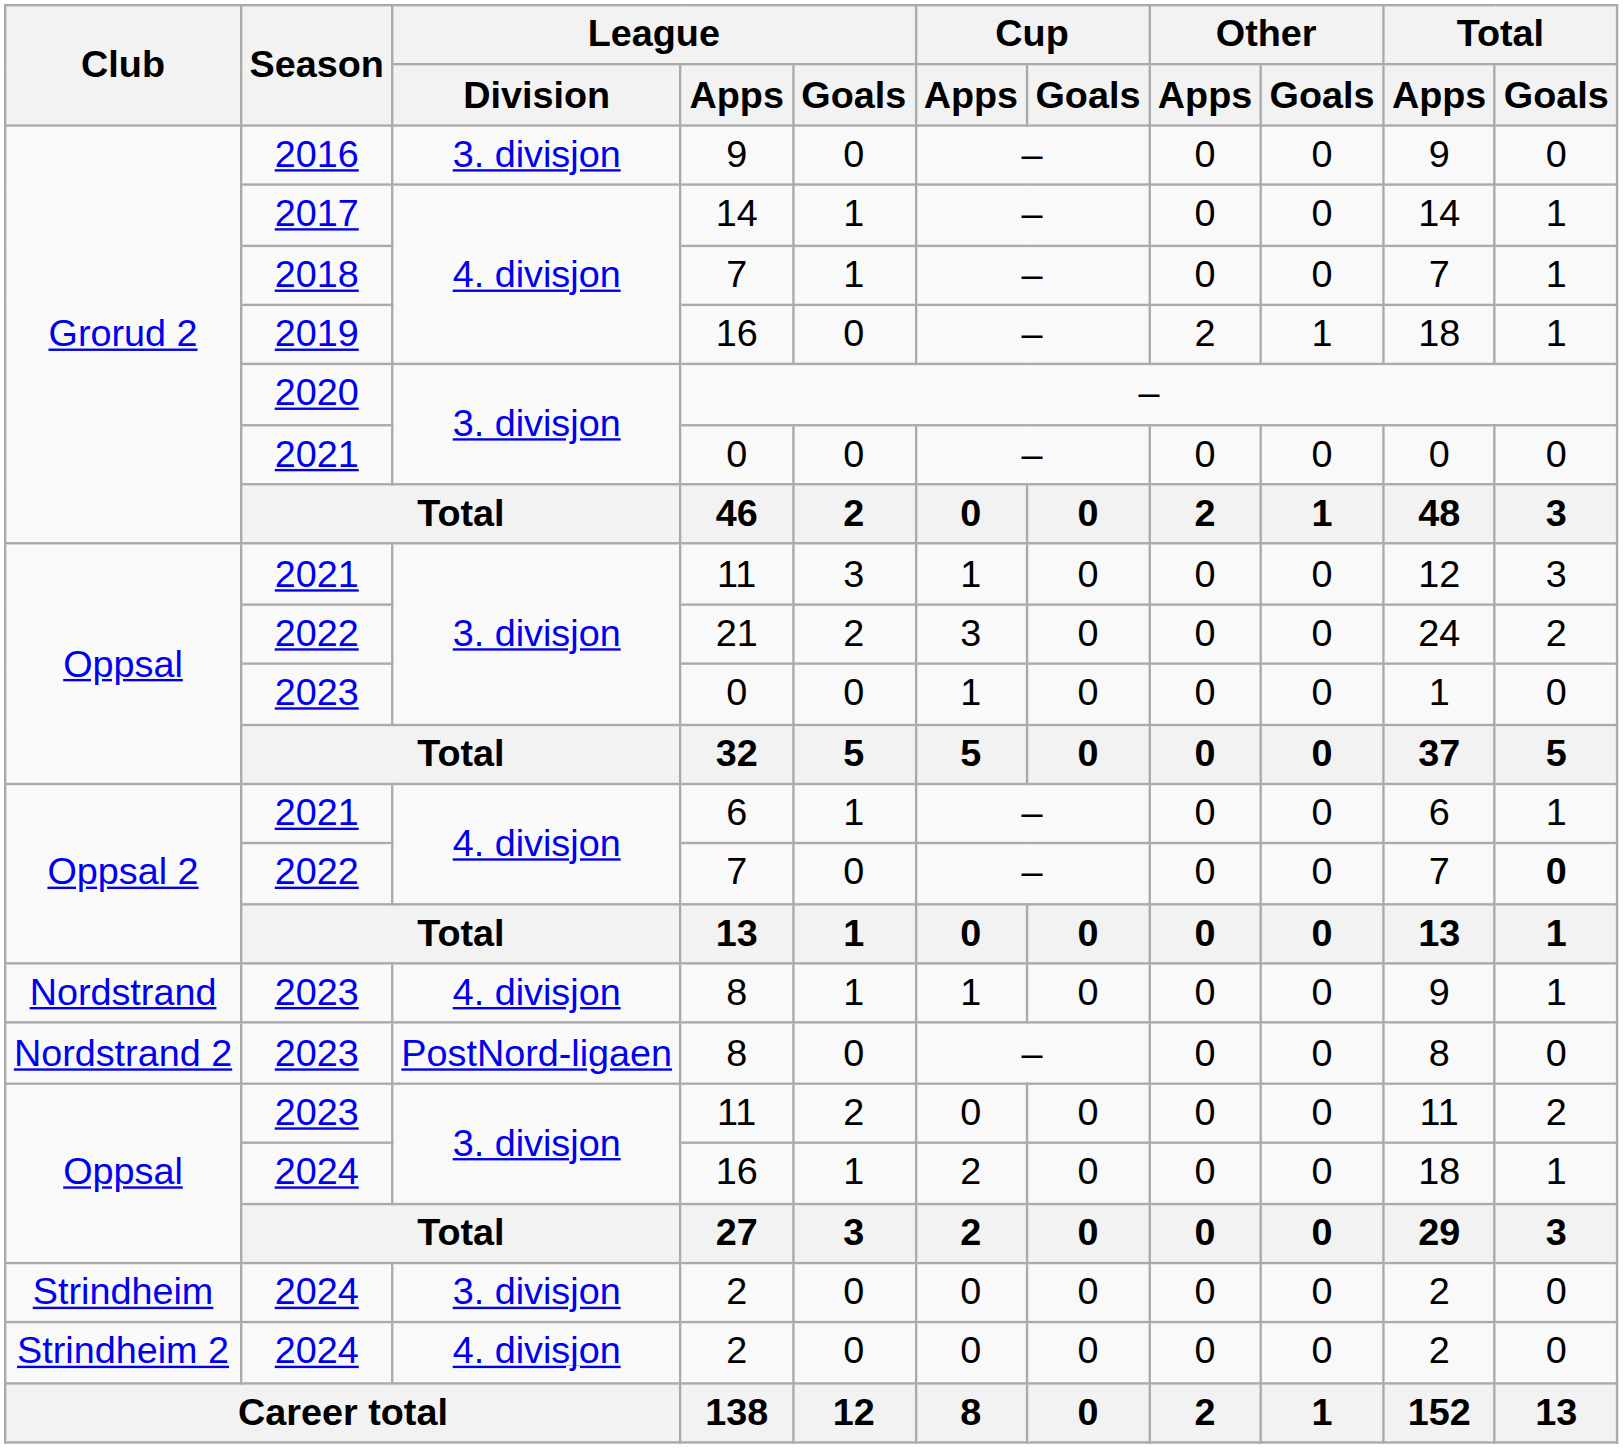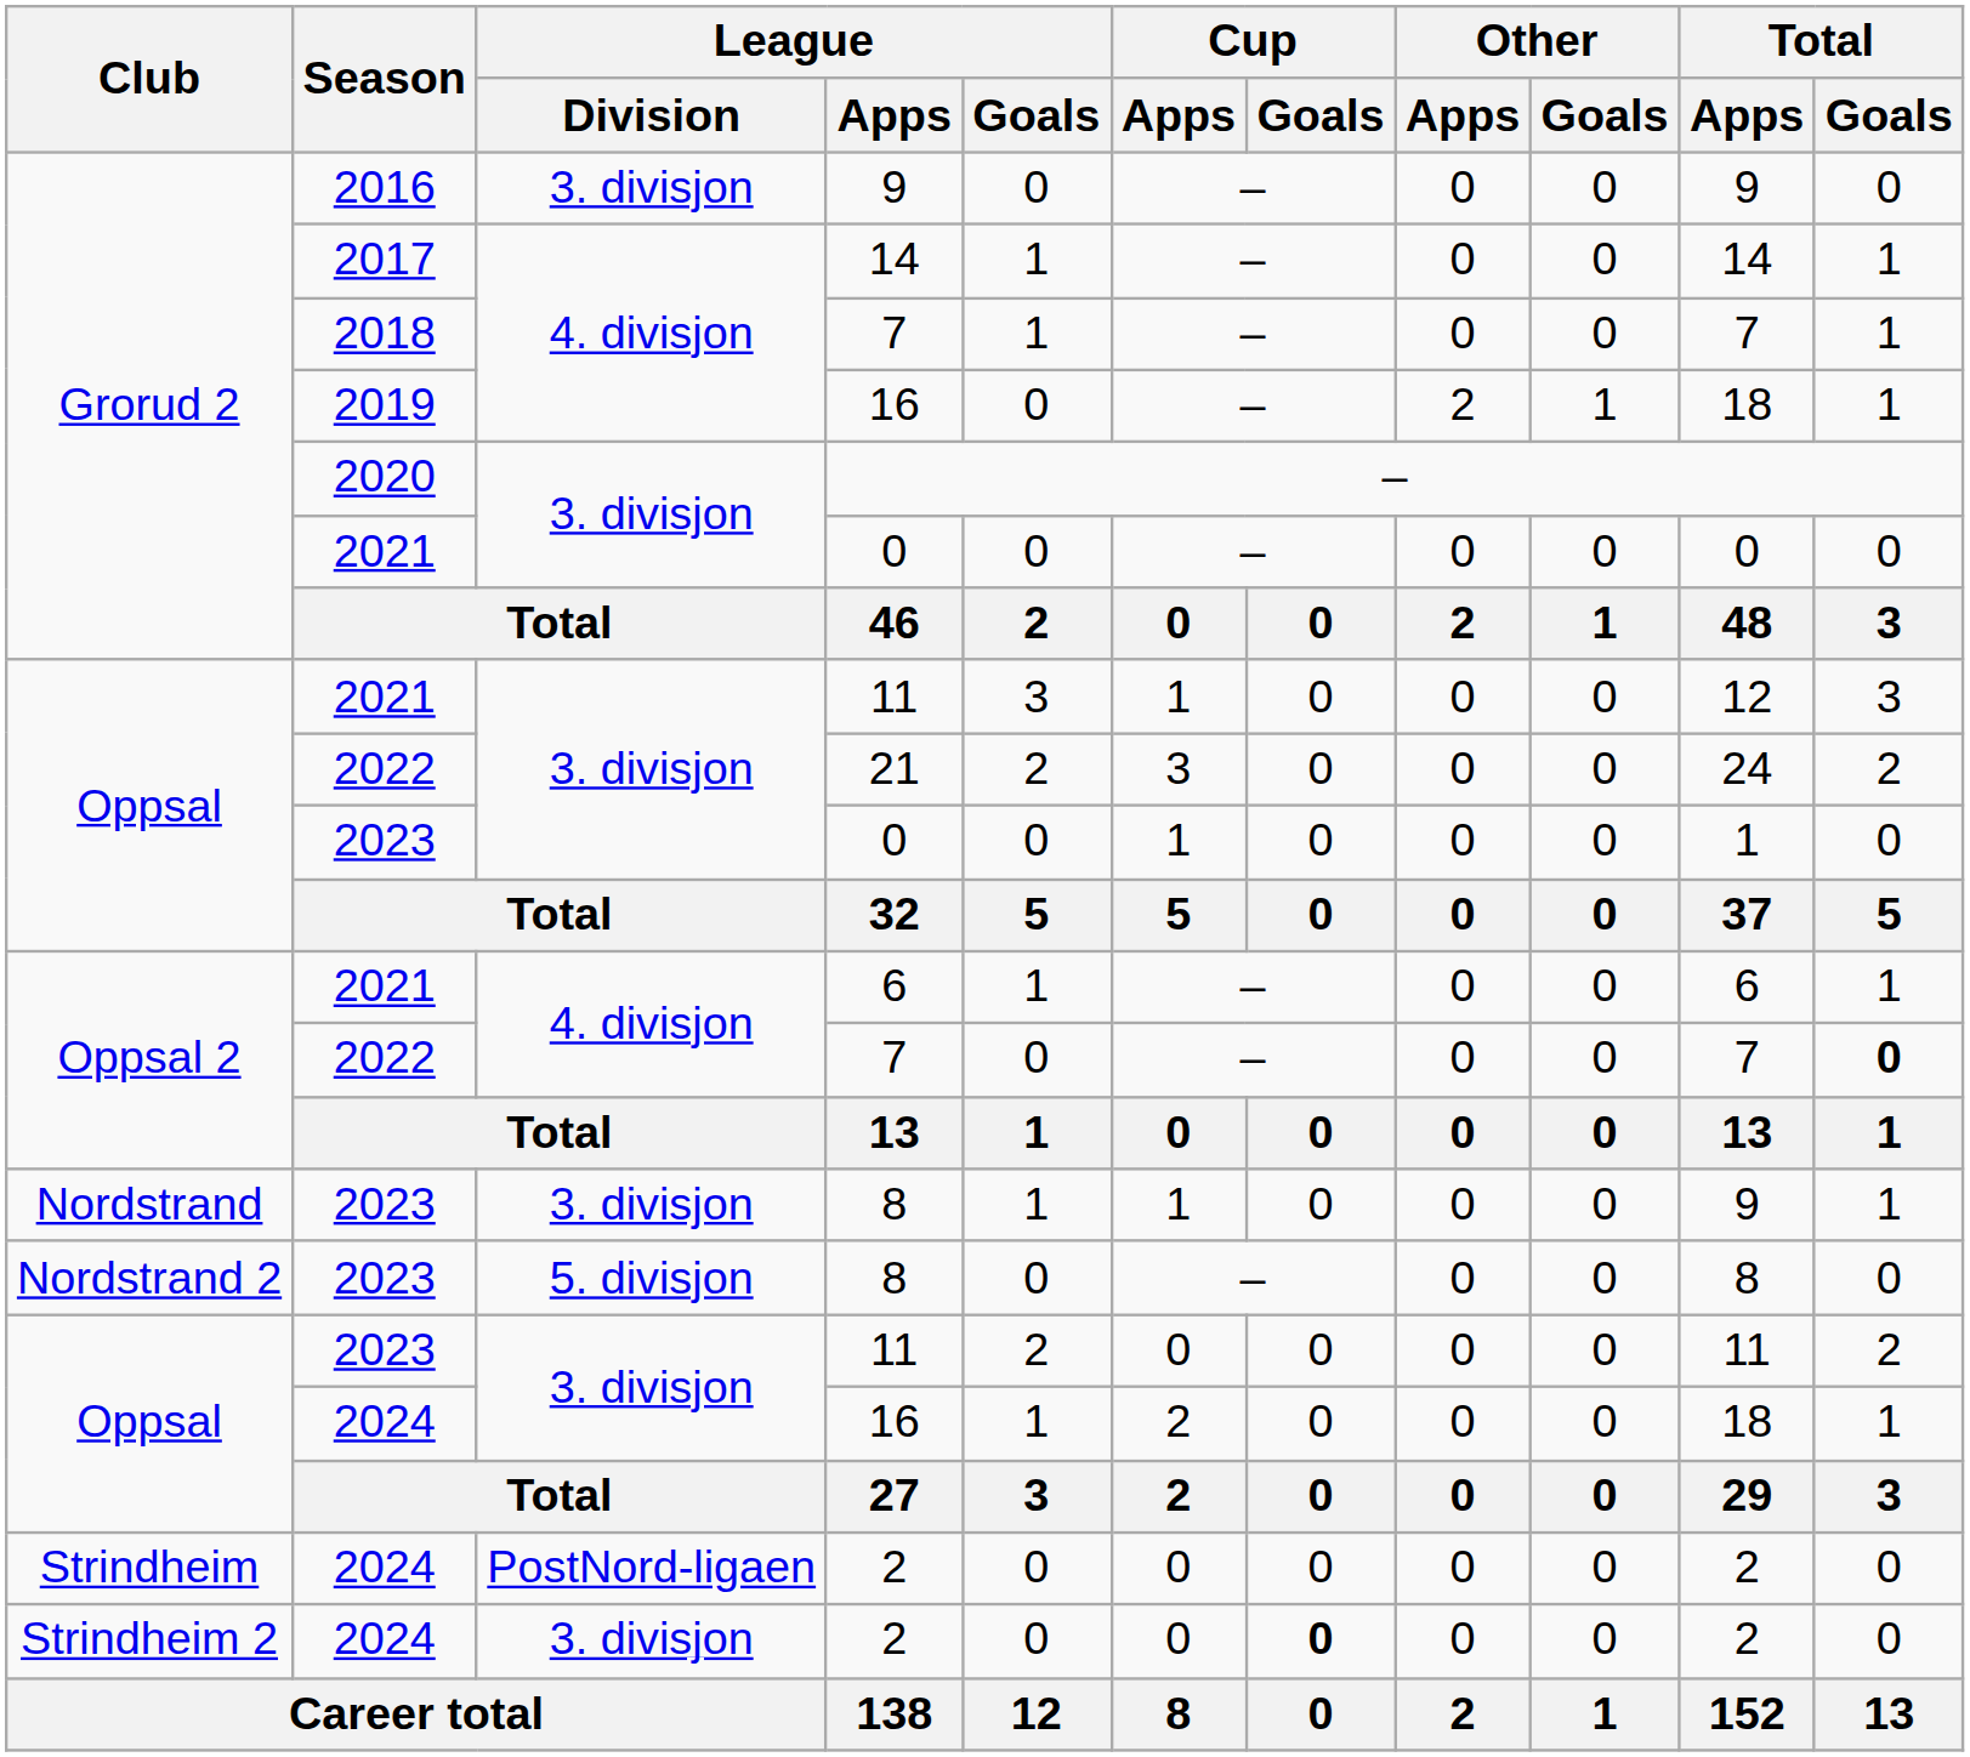 <table class=wikitable style=text-align:center>
 <tr>
 <th rowspan="2">Club</th>
 <th rowspan="2">Season</th>
 <th colspan="3">League</th>
 <th colspan="2">Cup</th>
 <th colspan="2">Other</th>
 <th colspan="2">Total</th>
 </tr>
 <tr>
 <th>Division</th>
 <th>Apps</th>
 <th>Goals</th>
 <th>Apps</th>
 <th>Goals</th>
 <th>Apps</th>
 <th>Goals</th>
 <th>Apps</th>
 <th>Goals</th>
 </tr>
 <tr>
 <td rowspan="7"><a href='#'>Grorud 2</a></td>
 <td><a href='#'>2016</a></td>
 <td><a href='#'>3. divisjon</a></td>
 <td>9</td>
 <td>0</td>
 <td colspan="2">–</td>
 <td>0</td>
 <td>0</td>
 <td>9</td>
 <td>0</td>
 </tr>
 <tr>
 <td><a href='#'>2017</a></td>
 <td rowspan="3"><a href='#'>4. divisjon</a></td>
 <td>14</td>
 <td>1</td>
 <td colspan="2">–</td>
 <td>0</td>
 <td>0</td>
 <td>14</td>
 <td>1</td>
 </tr>
 <tr>
 <td><a href='#'>2018</a></td>
 <td>7</td>
 <td>1</td>
 <td colspan="2">–</td>
 <td>0</td>
 <td>0</td>
 <td>7</td>
 <td>1</td>
 </tr>
 <tr>
 <td><a href='#'>2019</a></td>
 <td>16</td>
 <td>0</td>
 <td colspan="2">–</td>
 <td>2</td>
 <td>1</td>
 <td>18</td>
 <td>1</td>
 </tr>
 <tr>
 <td><a href='#'>2020</a></td>
 <td rowspan="2"><a href='#'>3. divisjon</a></td>
 <td colspan="8">–</td>
 </tr>
 <tr>
 <td><a href='#'>2021</a></td>
 <td>0</td>
 <td>0</td>
 <td colspan="2">–</td>
 <td>0</td>
 <td>0</td>
 <td>0</td>
 <td>0</td>
 </tr>
 <tr>
 <th colspan="2"><strong>Total</strong></th>
 <th>46</th>
 <th>2</th>
 <th>0</th>
 <th>0</th>
 <th>2</th>
 <th>1</th>
 <th>48</th>
 <th>3</th>
 </tr>
 <tr>
 <td rowspan="4"><a href='#'>Oppsal</a></td>
 <td><a href='#'>2021</a></td>
 <td rowspan="3"><a href='#'>3. divisjon</a></td>
 <td>11</td>
 <td>3</td>
 <td>1</td>
 <td>0</td>
 <td>0</td>
 <td>0</td>
 <td>12</td>
 <td>3</td>
 </tr>
 <tr>
 <td><a href='#'>2022</a></td>
 <td>21</td>
 <td>2</td>
 <td>3</td>
 <td>0</td>
 <td>0</td>
 <td>0</td>
 <td>24</td>
 <td>2</td>
 </tr>
 <tr>
 <td><a href='#'>2023</a></td>
 <td>0</td>
 <td>0</td>
 <td>1</td>
 <td>0</td>
 <td>0</td>
 <td>0</td>
 <td>1</td>
 <td>0</td>
 </tr>
 <tr>
 <th colspan="2"><strong>Total</strong></th>
 <th>32</th>
 <th>5</th>
 <th>5</th>
 <th>0</th>
 <th>0</th>
 <th>0</th>
 <th>37</th>
 <th>5</th>
 </tr>
 <tr>
 <td rowspan="3"><a href='#'>Oppsal 2</a></td>
 <td><a href='#'>2021</a></td>
 <td rowspan="2"><a href='#'>4. divisjon</a></td>
 <td>6</td>
 <td>1</td>
 <td colspan="2">–</td>
 <td>0</td>
 <td>0</td>
 <td>6</td>
 <td>1</td>
 </tr>
 <tr>
 <td><a href='#'>2022</a></td>
 <td>7</td>
 <td>0</td>
 <td colspan="2">–</td>
 <td>0</td>
 <td>0</td>
 <td>7</td>
 <td><strong>0</strong></td>
 </tr>
 <tr>
 <th colspan="2"><strong>Total</strong></th>
 <th>13</th>
 <th>1</th>
 <th>0</th>
 <th>0</th>
 <th>0</th>
 <th>0</th>
 <th>13</th>
 <th>1</th>
 </tr>
 <tr>
 <td><a href='#'>Nordstrand</a></td>
 <td><a href='#'>2023</a></td>
-<td><a href='#'>4. divisjon</a></td>
+<td><a href='#'>3. divisjon</a></td>
 <td>8</td>
 <td>1</td>
 <td>1</td>
 <td>0</td>
 <td>0</td>
 <td>0</td>
 <td>9</td>
 <td>1</td>
 </tr>
 <tr>
 <td><a href='#'>Nordstrand 2</a></td>
 <td><a href='#'>2023</a></td>
-<td><a href='#'>PostNord-ligaen</a></td>
+<td><a href='#'>5. divisjon</a></td>
 <td>8</td>
 <td>0</td>
 <td colspan="2">–</td>
 <td>0</td>
 <td>0</td>
 <td>8</td>
 <td>0</td>
 </tr>
 <tr>
 <td rowspan="3"><a href='#'>Oppsal</a></td>
 <td><a href='#'>2023</a></td>
 <td rowspan="2"><a href='#'>3. divisjon</a></td>
 <td>11</td>
 <td>2</td>
 <td>0</td>
 <td>0</td>
 <td>0</td>
 <td>0</td>
 <td>11</td>
 <td>2</td>
 </tr>
 <tr>
 <td><a href='#'>2024</a></td>
 <td>16</td>
 <td>1</td>
 <td>2</td>
 <td>0</td>
 <td>0</td>
 <td>0</td>
 <td>18</td>
 <td>1</td>
 </tr>
 <tr>
 <th colspan="2"><strong>Total</strong></th>
 <th>27</th>
 <th>3</th>
 <th>2</th>
 <th>0</th>
 <th>0</th>
 <th>0</th>
 <th>29</th>
 <th>3</th>
 </tr>
 <tr>
 <td><a href='#'>Strindheim</a></td>
 <td><a href='#'>2024</a></td>
-<td><a href='#'>3. divisjon</a></td>
+<td><a href='#'>PostNord-ligaen</a></td>
 <td>2</td>
 <td>0</td>
 <td>0</td>
 <td>0</td>
 <td>0</td>
 <td>0</td>
 <td>2</td>
 <td>0</td>
 </tr>
 <tr>
 <td><a href='#'>Strindheim 2</a></td>
 <td><a href='#'>2024</a></td>
-<td><a href='#'>4. divisjon</a></td>
+<td><a href='#'>3. divisjon</a></td>
 <td>2</td>
 <td>0</td>
 <td>0</td>
-<td>0</td>
+<td><strong>0</strong></td>
 <td>0</td>
 <td>0</td>
 <td>2</td>
 <td>0</td>
 </tr>
 <tr>
 <th colspan="3"><strong>Career total</strong></th>
 <th>138</th>
 <th>12</th>
 <th>8</th>
 <th>0</th>
 <th>2</th>
 <th>1</th>
 <th>152</th>
 <th>13</th>
 </tr>
 </table>
